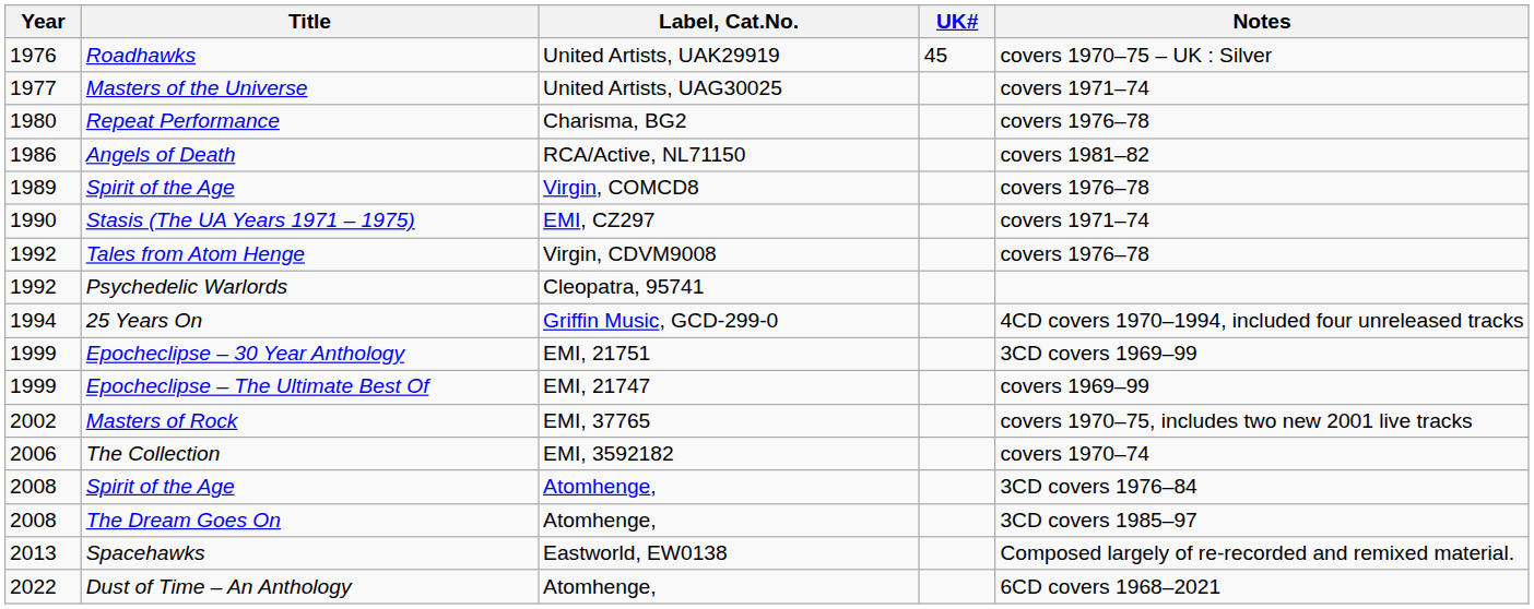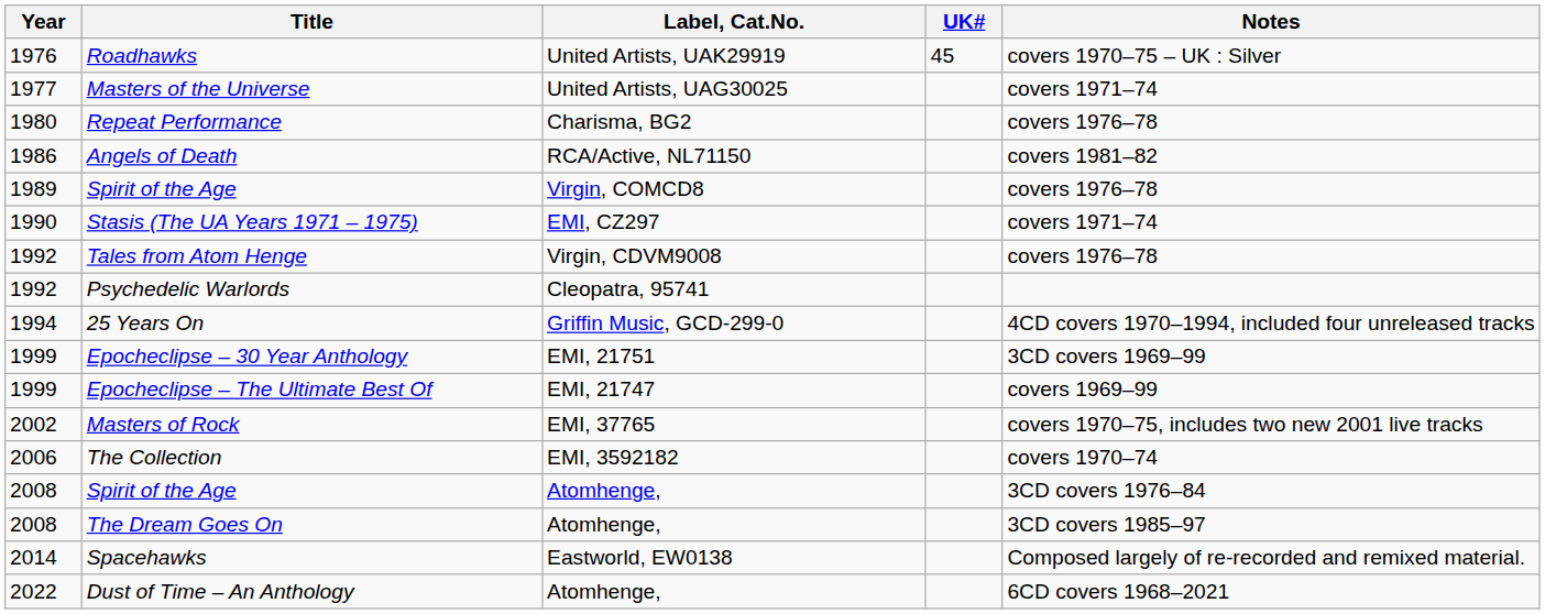 <table class="wikitable" style="width:800px%;">
 <tr>
 <th align=center width="5%">Year</th>
 <th align=center width="30%">Title</th>
 <th align=center width="25%">Label, Cat.No.</th>
 <th align=center width="5%"><a href='#'>UK#</a></th>
 <th align=center width="35%">Notes</th>
 </tr>
 <tr>
 <td>1976</td>
 <td><em><a href='#'>Roadhawks</a></em></td>
 <td>United Artists, UAK29919</td>
 <td>45</td>
 <td>covers 1970–75 – UK : Silver</td>
 </tr>
 <tr>
 <td>1977</td>
 <td><em><a href='#'>Masters of the Universe</a></em></td>
 <td>United Artists, UAG30025</td>
 <td></td>
 <td>covers 1971–74</td>
 </tr>
 <tr>
 <td>1980</td>
 <td><em><a href='#'>Repeat Performance</a></em></td>
 <td>Charisma, BG2</td>
 <td></td>
 <td>covers 1976–78</td>
 </tr>
 <tr>
 <td>1986</td>
 <td><em><a href='#'>Angels of Death</a></em></td>
 <td>RCA/Active, NL71150</td>
 <td></td>
 <td>covers 1981–82</td>
 </tr>
 <tr>
 <td>1989</td>
 <td><em><a href='#'>Spirit of the Age</a></em></td>
 <td><a href='#'>Virgin</a>, COMCD8</td>
 <td></td>
 <td>covers 1976–78</td>
 </tr>
 <tr>
 <td>1990</td>
 <td><em><a href='#'>Stasis (The UA Years 1971 – 1975)</a></em></td>
 <td><a href='#'>EMI</a>, CZ297</td>
 <td></td>
 <td>covers 1971–74</td>
 </tr>
 <tr>
 <td>1992</td>
 <td><em><a href='#'>Tales from Atom Henge</a></em></td>
 <td>Virgin, CDVM9008</td>
 <td></td>
 <td>covers 1976–78</td>
 </tr>
 <tr>
 <td>1992</td>
 <td><em>Psychedelic Warlords</em></td>
 <td>Cleopatra, 95741</td>
 <td></td>
 </tr>
 <tr>
 <td>1994</td>
 <td><em>25 Years On</em></td>
 <td><a href='#'>Griffin Music</a>, GCD-299-0</td>
 <td></td>
 <td>4CD covers 1970–1994, included four unreleased tracks</td>
 </tr>
 <tr>
 <td>1999</td>
 <td><em><a href='#'>Epocheclipse – 30 Year Anthology</a></em></td>
 <td>EMI, 21751</td>
 <td></td>
 <td>3CD covers 1969–99</td>
 </tr>
 <tr>
 <td>1999</td>
 <td><em><a href='#'>Epocheclipse – The Ultimate Best Of</a></em></td>
 <td>EMI, 21747</td>
 <td></td>
 <td>covers 1969–99</td>
 </tr>
 <tr>
 <td>2002</td>
 <td><em><a href='#'>Masters of Rock</a></em></td>
 <td>EMI, 37765</td>
 <td></td>
 <td>covers 1970–75, includes two new 2001 live tracks</td>
 </tr>
 <tr>
 <td>2006</td>
 <td><em>The Collection</em></td>
 <td>EMI, 3592182</td>
 <td></td>
 <td>covers 1970–74</td>
 </tr>
 <tr>
 <td>2008</td>
 <td><em><a href='#'>Spirit of the Age</a></em></td>
 <td><a href='#'>Atomhenge</a>, </td>
 <td></td>
 <td>3CD covers 1976–84</td>
 </tr>
 <tr>
 <td>2008</td>
 <td><em><a href='#'>The Dream Goes On</a></em></td>
 <td>Atomhenge, </td>
 <td></td>
 <td>3CD covers 1985–97</td>
 </tr>
 <tr>
-<td>2013</td>
+<td>2014</td>
 <td><em>Spacehawks</em></td>
 <td>Eastworld, EW0138</td>
 <td></td>
 <td>Composed largely of re-recorded and remixed material.</td>
 </tr>
 <tr>
 <td>2022</td>
 <td><em>Dust of Time – An Anthology</em></td>
 <td>Atomhenge, </td>
 <td></td>
 <td>6CD covers 1968–2021</td>
 </tr>
 </table>
